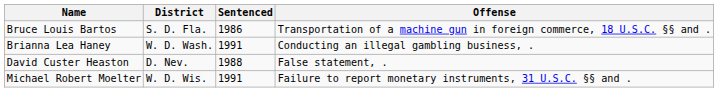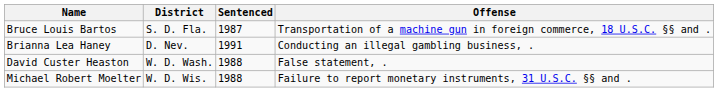 <table class="wikitable">
 <tr>
 <th>Name</th>
 <th>District</th>
 <th>Sentenced</th>
 <th>Offense</th>
 </tr>
 <tr>
 <td>Bruce Louis Bartos</td>
 <td>S. D. Fla.</td>
-<td>1986</td>
+<td>1987</td>
 <td>Transportation of a <a href='#'>machine gun</a> in foreign commerce, <a href='#'>18 U.S.C.</a> §§  and .</td>
 </tr>
 <tr>
 <td>Brianna Lea Haney</td>
-<td>W. D. Wash.</td>
+<td>D. Nev.</td>
 <td>1991</td>
 <td>Conducting an illegal gambling business, .</td>
 </tr>
 <tr>
 <td>David Custer Heaston</td>
-<td>D. Nev.</td>
+<td>W. D. Wash.</td>
 <td>1988</td>
 <td>False statement, .</td>
 </tr>
 <tr>
 <td>Michael Robert Moelter</td>
 <td>W. D. Wis.</td>
-<td>1991</td>
+<td>1988</td>
 <td>Failure to report monetary instruments, <a href='#'>31 U.S.C.</a> §§  and .</td>
 </tr>
 </table>
